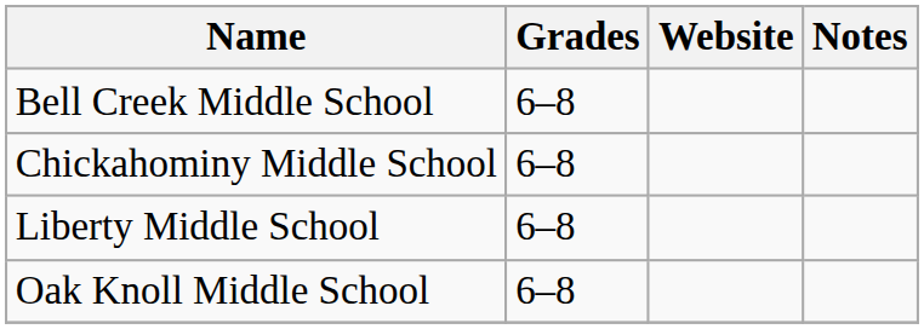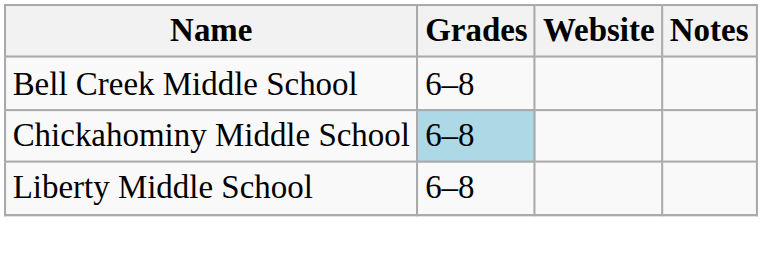 <table class="wikitable">
 <tr>
 <th>Name</th>
 <th>Grades</th>
 <th>Website</th>
 <th>Notes</th>
 </tr>
 <tr>
 <td>Bell Creek Middle School</td>
 <td>6–8</td>
 <td></td>
 <td></td>
 </tr>
 <tr>
 <td>Chickahominy Middle School</td>
-<td>6–8</td>
+<td style="background: lightblue;">6–8</td>
 <td></td>
 <td></td>
 </tr>
 <tr>
 <td>Liberty Middle School</td>
 <td>6–8</td>
 <td></td>
 <td></td>
 </tr>
 <tr>
-<td>Oak Knoll Middle School</td>
-<td>6–8</td>
-<td></td>
-<td></td>
-</tr>
-<tr>
 </tr>
 </table>
